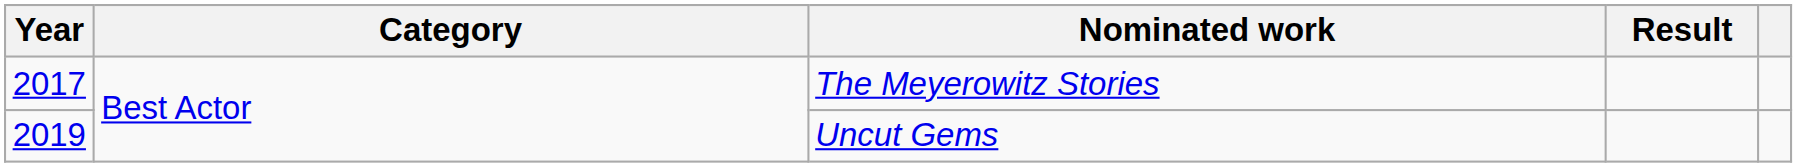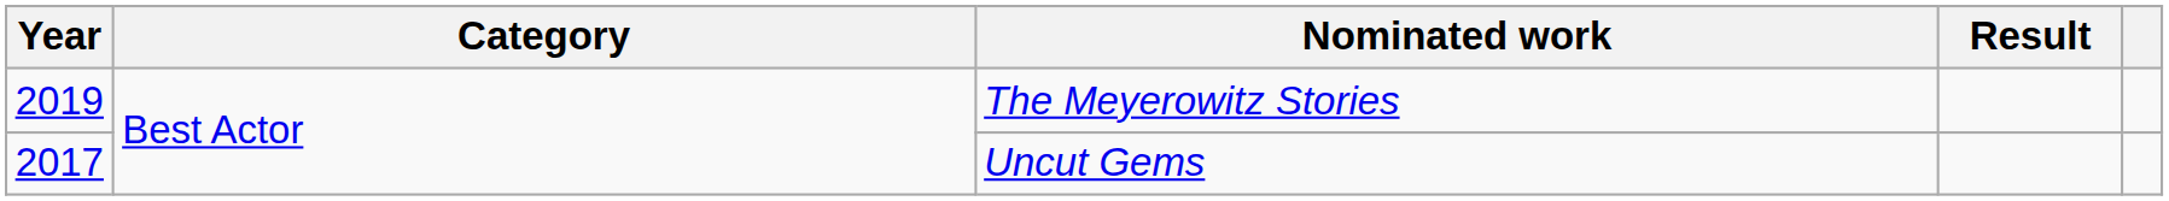 <table class="wikitable sortable">
 <tr>
 <th scope="col" style="width:1em;">Year</th>
 <th scope="col" style="width:35em;">Category</th>
 <th scope="col" style="width:39em;">Nominated work</th>
 <th scope="col" style="width:5em;">Result</th>
 <th scope="col" style="width:1em;"class="unsortable"></th>
 </tr>
 <tr>
-<td><a href='#'>2017</a></td>
+<td><a href='#'>2019</a></td>
 <td rowspan="2"><a href='#'>Best Actor</a></td>
 <td><em><a href='#'>The Meyerowitz Stories</a></em></td>
 <td></td>
 <td></td>
 </tr>
 <tr>
-<td><a href='#'>2019</a></td>
+<td><a href='#'>2017</a></td>
 <td><em><a href='#'>Uncut Gems</a></em></td>
 <td></td>
 <td></td>
 </tr>
 </table>
